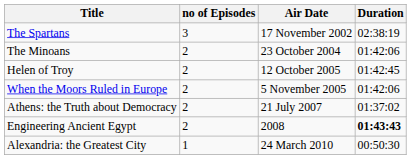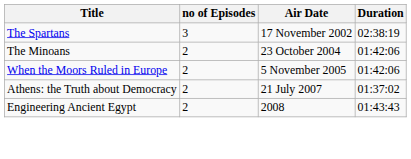 <table class="wikitable">
 <tr>
 <th>Title</th>
 <th>no of Episodes</th>
 <th>Air Date</th>
 <th>Duration</th>
 </tr>
 <tr>
 <td><a href='#'>The Spartans</a></td>
 <td>3</td>
 <td>17 November 2002</td>
 <td>02:38:19</td>
 </tr>
 <tr>
 <td>The Minoans</td>
 <td>2</td>
 <td>23 October 2004</td>
 <td>01:42:06</td>
 </tr>
 <tr>
-<td>Helen of Troy</td>
-<td>2</td>
-<td>12 October 2005</td>
-<td>01:42:45</td>
-</tr>
-<tr>
 <td><a href='#'>When the Moors Ruled in Europe</a></td>
 <td>2</td>
 <td>5 November 2005</td>
 <td>01:42:06</td>
 </tr>
 <tr>
 <td>Athens: the Truth about Democracy</td>
 <td>2</td>
 <td>21 July 2007</td>
 <td>01:37:02</td>
 </tr>
 <tr>
 <td>Engineering Ancient Egypt</td>
 <td>2</td>
 <td>2008</td>
-<td><strong>01:43:43</strong></td>
-</tr>
-<tr>
-<td>Alexandria: the Greatest City</td>
-<td>1</td>
-<td>24 March 2010</td>
-<td>00:50:30</td>
+<td>01:43:43</td>
 </tr>
 </table>
